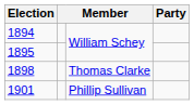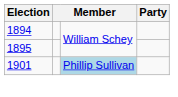 <table class="wikitable">
 <tr>
 <th>Election</th>
 <th colspan="2">Member</th>
 <th>Party</th>
 </tr>
 <tr>
 <td><a href='#'>1894</a></td>
 <td> </td>
 <td rowspan="2"><a href='#'>William Schey</a></td>
 <td></td>
 </tr>
 <tr>
 <td><a href='#'>1895</a></td>
 <td> </td>
 <td></td>
 </tr>
 <tr>
-<td><a href='#'>1898</a></td>
-<td> </td>
-<td><a href='#'>Thomas Clarke</a></td>
-<td></td>
-</tr>
-<tr>
 <td><a href='#'>1901</a></td>
 <td> </td>
-<td><a href='#'>Phillip Sullivan</a></td>
+<td style="background: lightblue;"><a href='#'>Phillip Sullivan</a></td>
 <td></td>
 </tr>
 </table>
